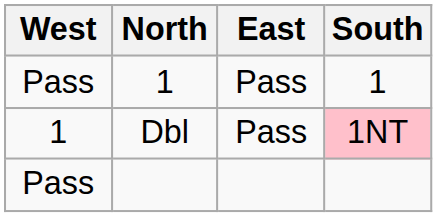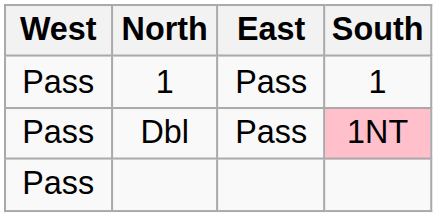 <table class='wikitable'>
 <tr>
 <th width="25%"><strong>West </strong></th>
 <th width="25%"><strong>North </strong></th>
 <th width="25%"><strong>East </strong></th>
 <th width="25%"><strong>South</strong></th>
 </tr>
 <tr align=center>
 <td>Pass</td>
 <td>1</td>
 <td>Pass</td>
 <td>1</td>
 </tr>
 <tr align=center>
-<td>1</td>
+<td>Pass</td>
 <td>Dbl</td>
 <td>Pass</td>
 <td style="background: pink;">1NT</td>
 </tr>
 <tr align=center>
 <td>Pass</td>
 <td></td>
 <td></td>
 <td></td>
 </tr>
 </table>
